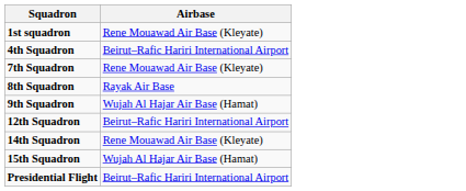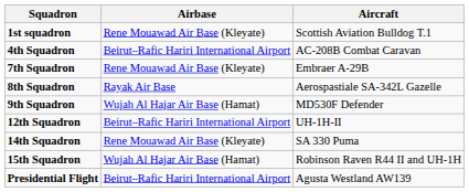 <table class="wikitable" style="vertical-align:middle;">
 <tr>
 <th>Squadron</th>
 <th>Airbase</th>
+<th>Aircraft</th>
 </tr>
 <tr>
 <td><strong>1st squadron</strong></td>
 <td><a href='#'>Rene Mouawad Air Base</a> (Kleyate)</td>
+<td>Scottish Aviation Bulldog T.1</td>
 </tr>
 <tr>
 <td><strong>4th Squadron</strong></td>
 <td><a href='#'>Beirut–Rafic Hariri International Airport</a></td>
+<td>AC-208B Combat Caravan</td>
 </tr>
 <tr>
 <td><strong>7th Squadron</strong></td>
 <td><a href='#'>Rene Mouawad Air Base</a> (Kleyate)</td>
+<td>Embraer A-29B</td>
 </tr>
 <tr>
 <td><strong>8th Squadron</strong></td>
 <td><a href='#'>Rayak Air Base</a></td>
+<td>Aerospastiale SA-342L Gazelle</td>
 </tr>
 <tr>
 <td><strong>9th Squadron</strong></td>
 <td><a href='#'>Wujah Al Hajar Air Base</a> (Hamat)</td>
+<td>MD530F Defender</td>
 </tr>
 <tr>
 <td><strong>12th Squadron</strong></td>
 <td><a href='#'>Beirut–Rafic Hariri International Airport</a></td>
+<td>UH-1H-II</td>
 </tr>
 <tr>
 <td><strong>14th Squadron</strong></td>
 <td><a href='#'>Rene Mouawad Air Base</a> (Kleyate)</td>
+<td>SA 330 Puma</td>
 </tr>
 <tr>
 <td><strong>15th Squadron</strong></td>
 <td><a href='#'>Wujah Al Hajar Air Base</a> (Hamat)</td>
+<td>Robinson Raven R44 II and UH-1H<br></td>
 </tr>
 <tr>
 <td><strong>Presidential Flight</strong></td>
 <td><a href='#'>Beirut–Rafic Hariri International Airport</a></td>
+<td>Agusta Westland AW139</td>
 </tr>
 </table>
